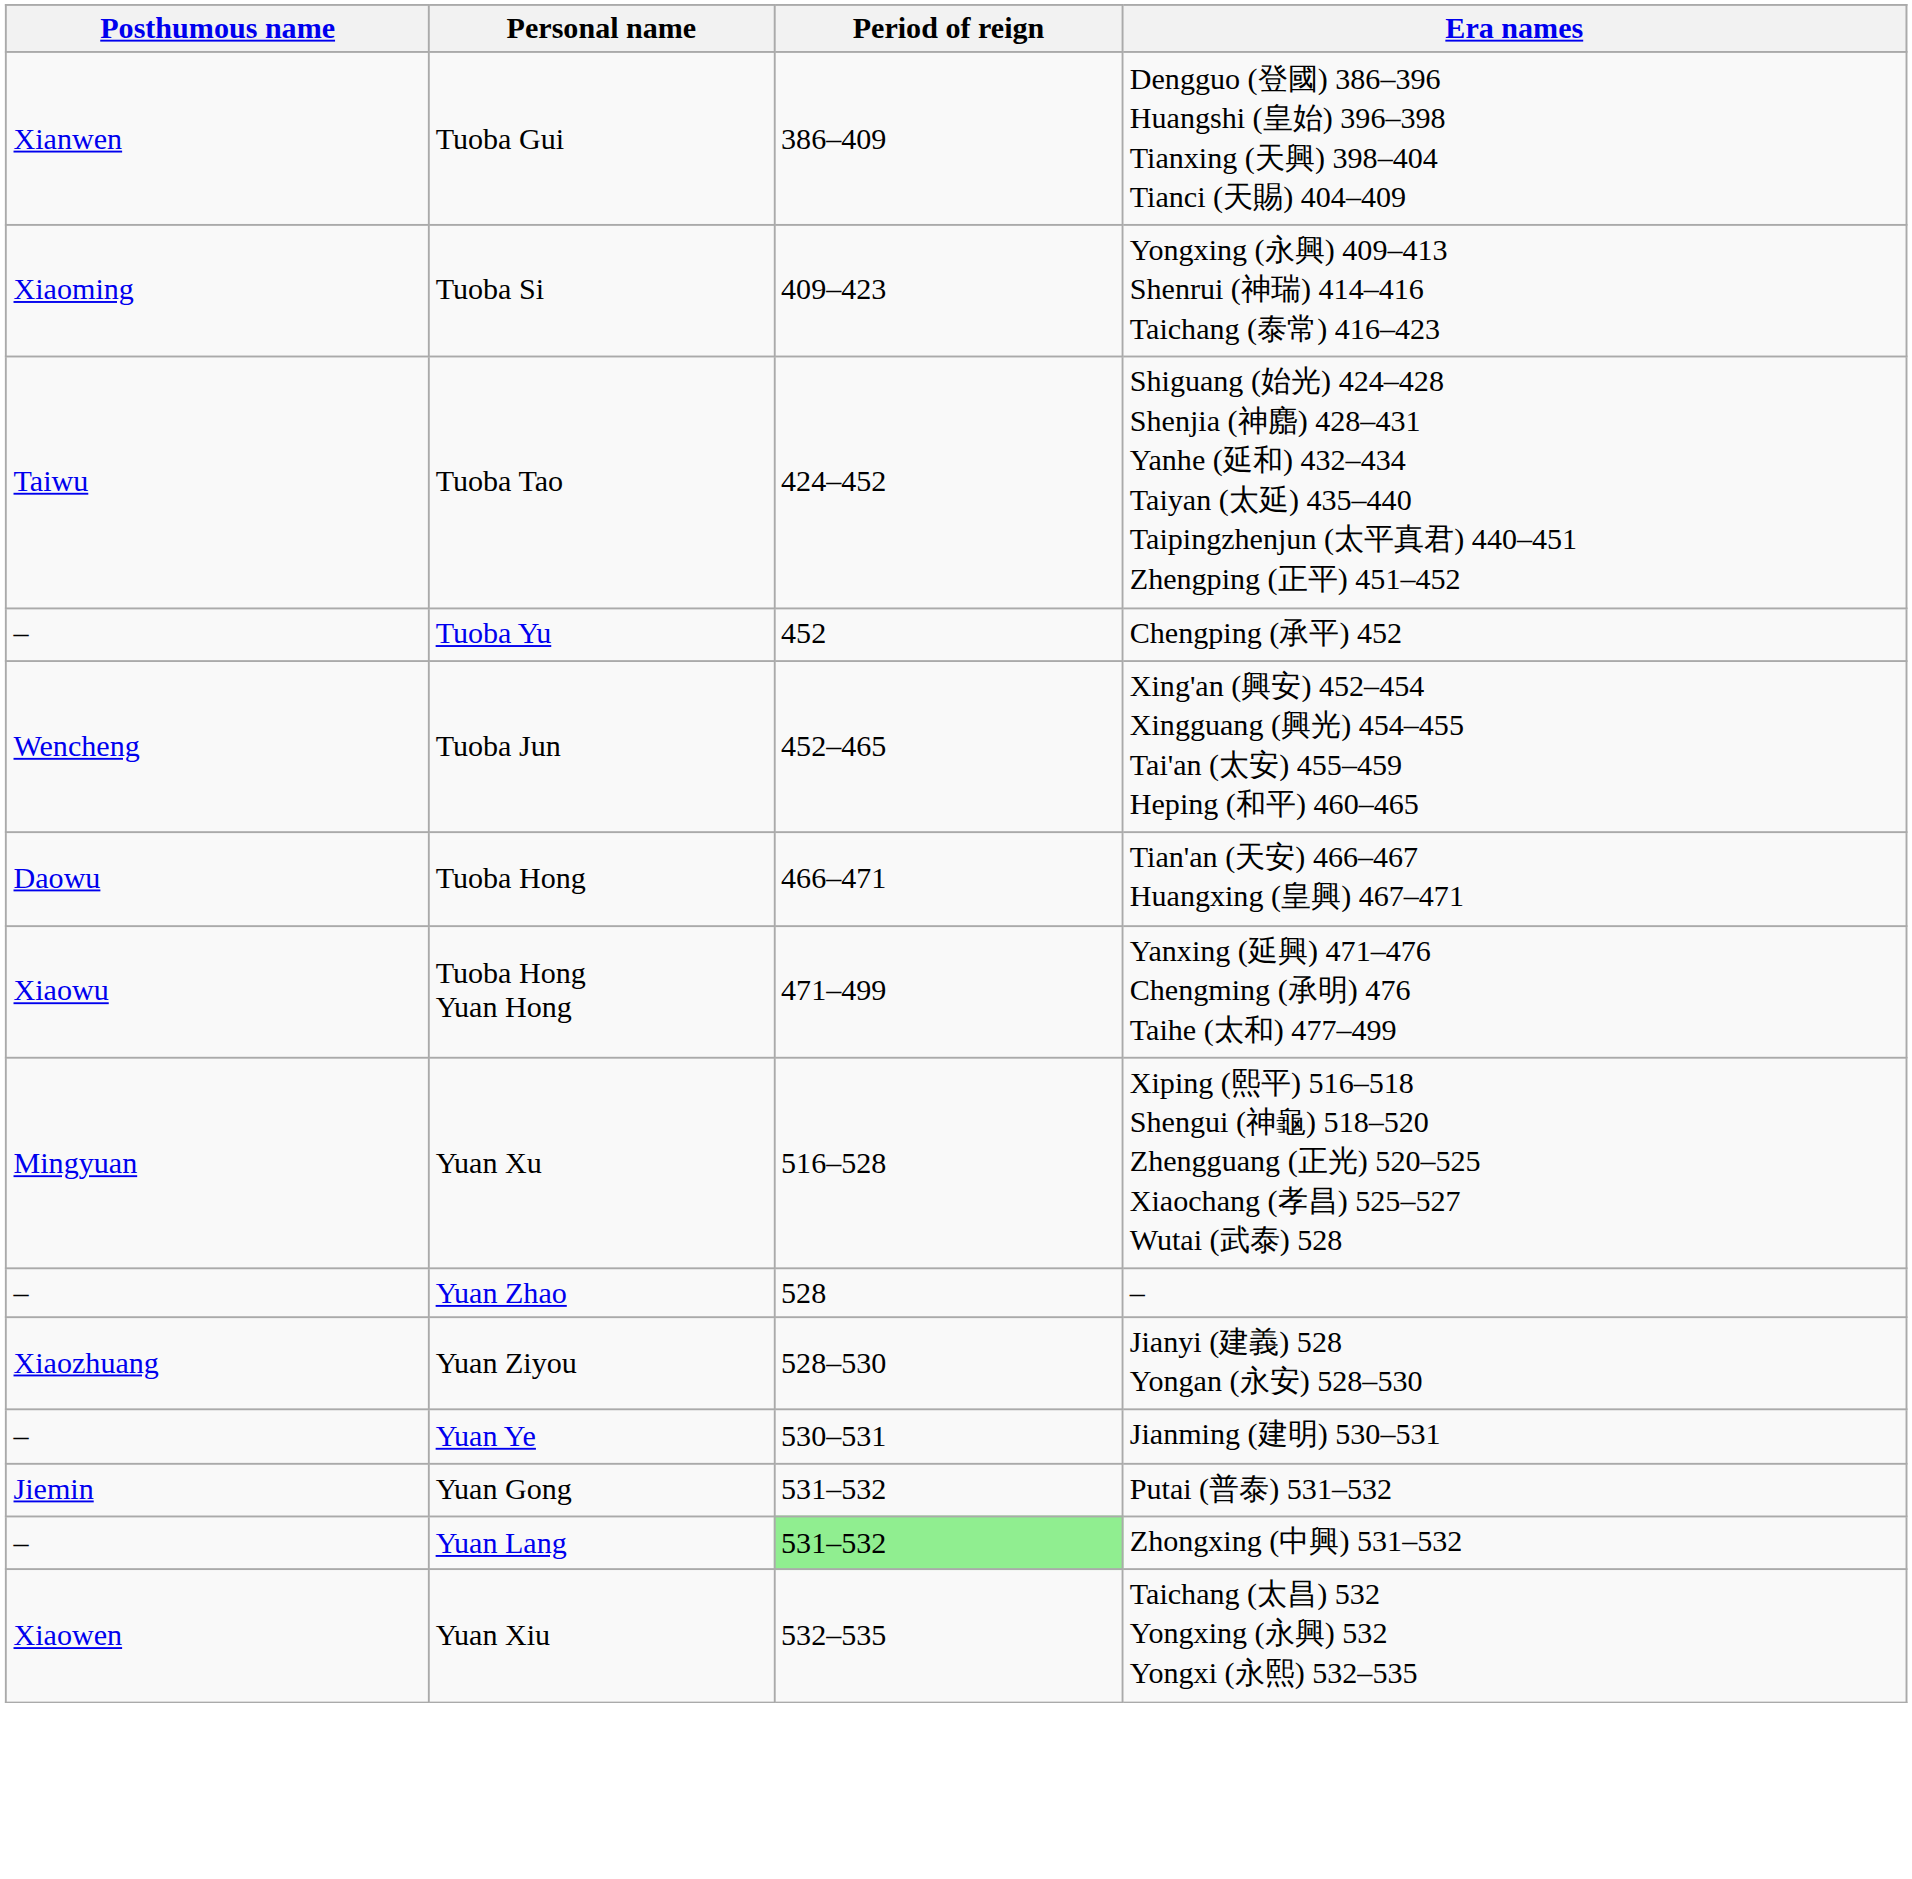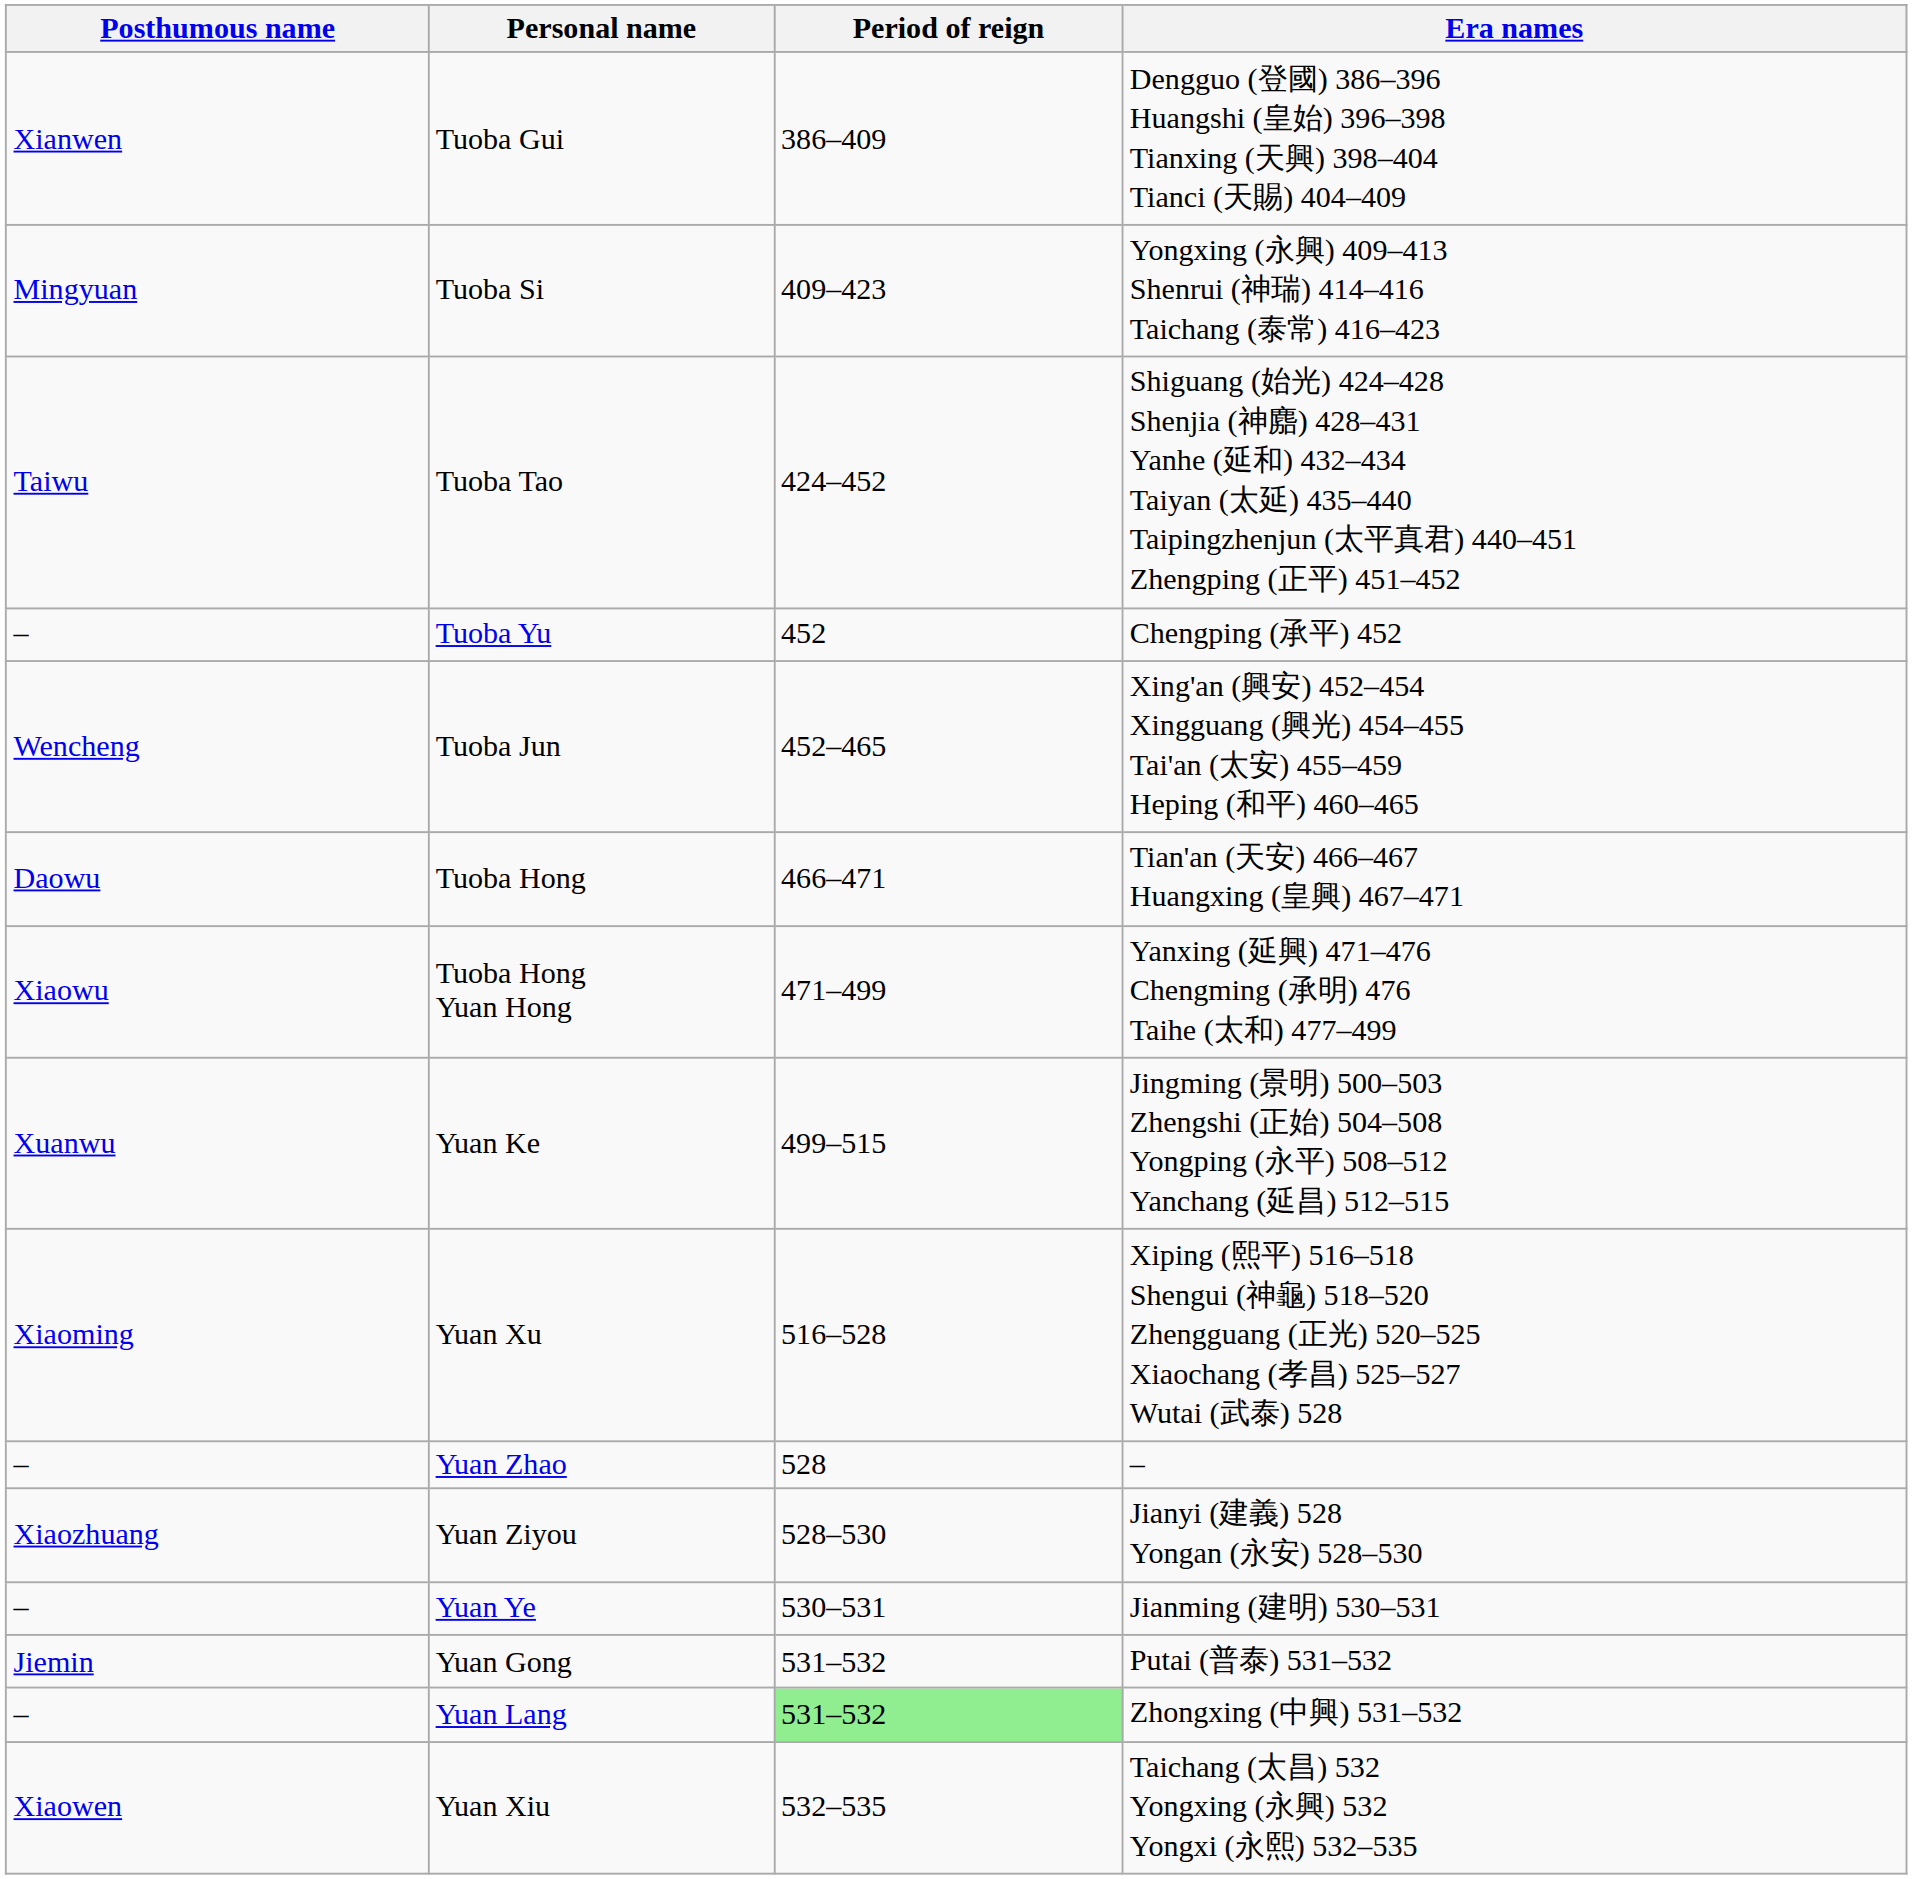 <table class="wikitable" width="80%" style="margin-left: auto; margin-right: auto; border: none;">
 <tr bgcolor="#CCCCCC">
 <th><a href='#'>Posthumous name</a></th>
 <th>Personal name</th>
 <th>Period of reign</th>
 <th><a href='#'>Era names</a></th>
 </tr>
 <tr>
 <td><a href='#'>Xianwen</a></td>
 <td>Tuoba Gui</td>
 <td>386–409</td>
 <td>Dengguo (登國) 386–396<br>Huangshi (皇始) 396–398<br>Tianxing (天興) 398–404<br>Tianci (天賜) 404–409</td>
 </tr>
 <tr>
-<td><a href='#'>Xiaoming</a></td>
+<td><a href='#'>Mingyuan</a></td>
 <td>Tuoba Si</td>
 <td>409–423</td>
 <td>Yongxing (永興) 409–413<br>Shenrui (神瑞) 414–416<br>Taichang (泰常) 416–423</td>
 </tr>
 <tr>
 <td><a href='#'>Taiwu</a></td>
 <td>Tuoba Tao</td>
 <td>424–452</td>
 <td>Shiguang (始光) 424–428<br>Shenjia (神䴥) 428–431<br>Yanhe (延和) 432–434<br>Taiyan (太延) 435–440<br>Taipingzhenjun (太平真君) 440–451<br>Zhengping (正平) 451–452</td>
 </tr>
 <tr>
 <td>–</td>
 <td><a href='#'>Tuoba Yu</a></td>
 <td>452</td>
 <td>Chengping (承平) 452<br></td>
 </tr>
 <tr>
 <td><a href='#'>Wencheng</a></td>
 <td>Tuoba Jun</td>
 <td>452–465</td>
 <td>Xing'an (興安) 452–454<br>Xingguang (興光) 454–455<br>Tai'an (太安) 455–459<br>Heping (和平) 460–465</td>
 </tr>
 <tr>
 <td><a href='#'>Daowu</a></td>
 <td>Tuoba Hong</td>
 <td>466–471</td>
 <td>Tian'an (天安) 466–467<br>Huangxing (皇興) 467–471</td>
 </tr>
 <tr>
 <td><a href='#'>Xiaowu</a></td>
 <td>Tuoba Hong<br>Yuan Hong</td>
 <td>471–499</td>
 <td>Yanxing (延興) 471–476<br>Chengming (承明) 476<br>Taihe (太和) 477–499</td>
 </tr>
 <tr>
-<td><a href='#'>Mingyuan</a></td>
+<td><a href='#'>Xuanwu</a></td>
+<td>Yuan Ke</td>
+<td>499–515</td>
+<td>Jingming (景明) 500–503<br>Zhengshi (正始) 504–508<br>Yongping (永平) 508–512<br>Yanchang (延昌) 512–515</td>
+</tr>
+<tr>
+<td><a href='#'>Xiaoming</a></td>
 <td>Yuan Xu</td>
 <td>516–528</td>
 <td>Xiping (熙平) 516–518<br>Shengui (神龜) 518–520<br>Zhengguang (正光) 520–525<br>Xiaochang (孝昌) 525–527<br>Wutai (武泰) 528</td>
 </tr>
 <tr>
 <td>–</td>
 <td><a href='#'>Yuan Zhao</a></td>
 <td>528</td>
 <td>–</td>
 </tr>
 <tr>
 <td><a href='#'>Xiaozhuang</a></td>
 <td>Yuan Ziyou</td>
 <td>528–530</td>
 <td>Jianyi (建義) 528<br>Yongan (永安) 528–530</td>
 </tr>
 <tr>
 <td>–</td>
 <td><a href='#'>Yuan Ye</a></td>
 <td>530–531</td>
 <td>Jianming (建明) 530–531</td>
 </tr>
 <tr>
 <td><a href='#'>Jiemin</a></td>
 <td>Yuan Gong</td>
 <td>531–532</td>
 <td>Putai (普泰) 531–532</td>
 </tr>
 <tr>
 <td>–</td>
 <td><a href='#'>Yuan Lang</a></td>
 <td style="background: lightgreen;">531–532</td>
 <td>Zhongxing (中興) 531–532</td>
 </tr>
 <tr>
 <td><a href='#'>Xiaowen</a></td>
 <td>Yuan Xiu</td>
 <td>532–535</td>
 <td>Taichang (太昌) 532<br>Yongxing (永興) 532<br>Yongxi (永熙) 532–535</td>
 </tr>
 </table>
